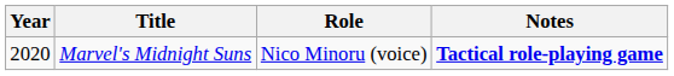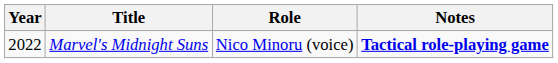 <table class="wikitable sortable">
 <tr>
 <th>Year</th>
 <th>Title</th>
 <th>Role</th>
 <th class="unsortable">Notes</th>
 </tr>
 <tr>
-<td>2020</td>
+<td>2022</td>
 <td><em><a href='#'>Marvel's Midnight Suns</a></em></td>
 <td><a href='#'>Nico Minoru</a> (voice)</td>
 <td><strong><a href='#'>Tactical role-playing game</a></strong></td>
 </tr>
 </table>
